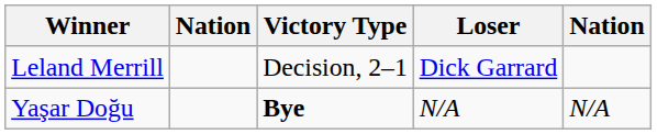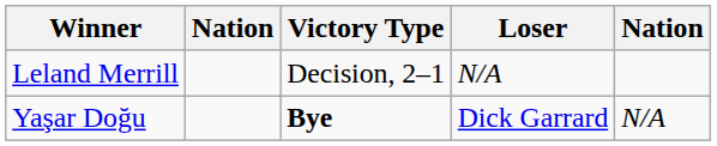 <table class="wikitable sortable" style="text-align:left;">
 <tr>
 <th>Winner</th>
 <th>Nation</th>
 <th>Victory Type</th>
 <th>Loser</th>
 <th>Nation</th>
 </tr>
 <tr>
 <td><a href='#'>Leland Merrill</a></td>
 <td></td>
 <td>Decision, 2–1</td>
-<td><a href='#'>Dick Garrard</a></td>
+<td><em>N/A</em></td>
 <td></td>
 </tr>
 <tr>
 <td><a href='#'>Yaşar Doğu</a></td>
 <td></td>
 <td><strong>Bye</strong></td>
-<td><em>N/A</em></td>
+<td><a href='#'>Dick Garrard</a></td>
 <td><em>N/A</em></td>
 </tr>
 </table>
